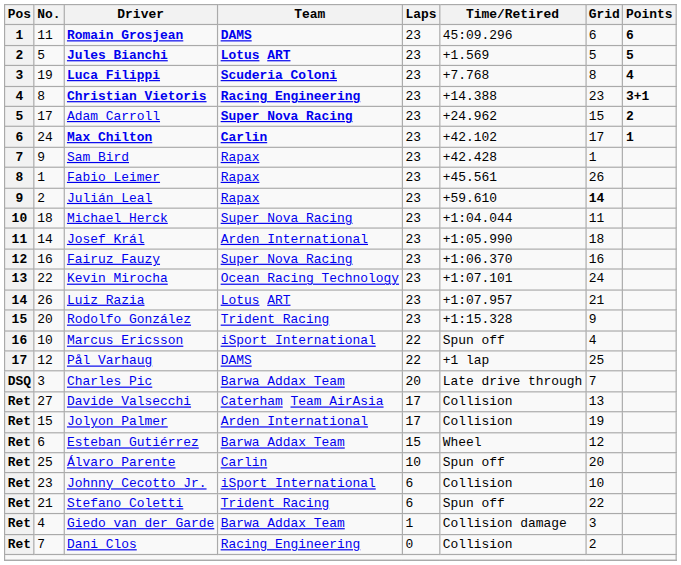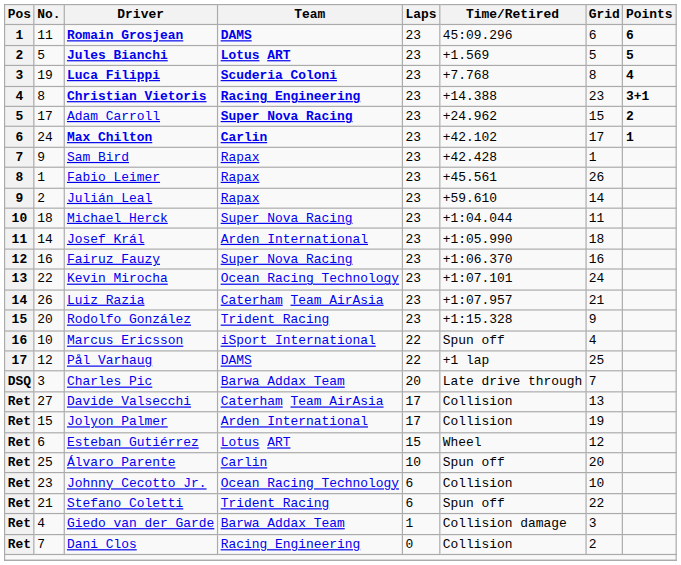 <table class="wikitable" style="font-size:85%">
 <tr>
 <th>Pos</th>
 <th>No.</th>
 <th>Driver</th>
 <th>Team</th>
 <th>Laps</th>
 <th>Time/Retired</th>
 <th>Grid</th>
 <th>Points</th>
 </tr>
 <tr>
 <th>1</th>
 <td>11</td>
 <td> <strong><a href='#'>Romain Grosjean</a></strong></td>
 <td><strong><a href='#'>DAMS</a></strong></td>
 <td>23</td>
 <td>45:09.296</td>
 <td>6</td>
 <td><strong>6</strong></td>
 </tr>
 <tr>
 <th>2</th>
 <td>5</td>
 <td> <strong><a href='#'>Jules Bianchi</a></strong></td>
 <td><strong><a href='#'>Lotus</a> <a href='#'>ART</a></strong></td>
 <td>23</td>
 <td>+1.569</td>
 <td>5</td>
 <td><strong>5</strong></td>
 </tr>
 <tr>
 <th>3</th>
 <td>19</td>
 <td> <strong><a href='#'>Luca Filippi</a></strong></td>
 <td><strong><a href='#'>Scuderia Coloni</a></strong></td>
 <td>23</td>
 <td>+7.768</td>
 <td>8</td>
 <td><strong>4</strong></td>
 </tr>
 <tr>
 <th>4</th>
 <td>8</td>
 <td> <strong><a href='#'>Christian Vietoris</a></strong></td>
 <td><strong><a href='#'>Racing Engineering</a></strong></td>
 <td>23</td>
 <td>+14.388</td>
 <td>23</td>
 <td><strong>3+1</strong></td>
 </tr>
 <tr>
 <th>5</th>
 <td>17</td>
 <td> <a href='#'>Adam Carroll</a></td>
 <td><strong><a href='#'>Super Nova Racing</a></strong></td>
 <td>23</td>
 <td>+24.962</td>
 <td>15</td>
 <td><strong>2</strong></td>
 </tr>
 <tr>
 <th>6</th>
 <td>24</td>
 <td> <strong><a href='#'>Max Chilton</a></strong></td>
 <td><strong><a href='#'>Carlin</a></strong></td>
 <td>23</td>
 <td>+42.102</td>
 <td>17</td>
 <td><strong>1</strong></td>
 </tr>
 <tr>
 <th>7</th>
 <td>9</td>
 <td> <a href='#'>Sam Bird</a></td>
 <td><a href='#'>Rapax</a></td>
 <td>23</td>
 <td>+42.428</td>
 <td>1</td>
 <td></td>
 </tr>
 <tr>
 <th>8</th>
 <td>1</td>
 <td> <a href='#'>Fabio Leimer</a></td>
 <td><a href='#'>Rapax</a></td>
 <td>23</td>
 <td>+45.561</td>
 <td>26</td>
 <td></td>
 </tr>
 <tr>
 <th>9</th>
 <td>2</td>
 <td> <a href='#'>Julián Leal</a></td>
 <td><a href='#'>Rapax</a></td>
 <td>23</td>
 <td>+59.610</td>
-<td><strong>14</strong></td>
+<td>14</td>
 <td></td>
 </tr>
 <tr>
 <th>10</th>
 <td>18</td>
 <td> <a href='#'>Michael Herck</a></td>
 <td><a href='#'>Super Nova Racing</a></td>
 <td>23</td>
 <td>+1:04.044</td>
 <td>11</td>
 <td></td>
 </tr>
 <tr>
 <th>11</th>
 <td>14</td>
 <td> <a href='#'>Josef Král</a></td>
 <td><a href='#'>Arden International</a></td>
 <td>23</td>
 <td>+1:05.990</td>
 <td>18</td>
 <td></td>
 </tr>
 <tr>
 <th>12</th>
 <td>16</td>
 <td> <a href='#'>Fairuz Fauzy</a></td>
 <td><a href='#'>Super Nova Racing</a></td>
 <td>23</td>
 <td>+1:06.370</td>
 <td>16</td>
 <td></td>
 </tr>
 <tr>
 <th>13</th>
 <td>22</td>
 <td> <a href='#'>Kevin Mirocha</a></td>
 <td><a href='#'>Ocean Racing Technology</a></td>
 <td>23</td>
 <td>+1:07.101</td>
 <td>24</td>
 <td></td>
 </tr>
 <tr>
 <th>14</th>
 <td>26</td>
 <td> <a href='#'>Luiz Razia</a></td>
-<td><a href='#'>Lotus</a> <a href='#'>ART</a></td>
+<td><a href='#'>Caterham</a> <a href='#'>Team AirAsia</a></td>
 <td>23</td>
 <td>+1:07.957</td>
 <td>21</td>
 <td></td>
 </tr>
 <tr>
 <th>15</th>
 <td>20</td>
 <td> <a href='#'>Rodolfo González</a></td>
 <td><a href='#'>Trident Racing</a></td>
 <td>23</td>
 <td>+1:15.328</td>
 <td>9</td>
 <td></td>
 </tr>
 <tr>
 <th>16</th>
 <td>10</td>
 <td> <a href='#'>Marcus Ericsson</a></td>
 <td><a href='#'>iSport International</a></td>
 <td>22</td>
 <td>Spun off</td>
 <td>4</td>
 <td></td>
 </tr>
 <tr>
 <th>17</th>
 <td>12</td>
 <td> <a href='#'>Pål Varhaug</a></td>
 <td><a href='#'>DAMS</a></td>
 <td>22</td>
 <td>+1 lap</td>
 <td>25</td>
 <td></td>
 </tr>
 <tr>
 <th>DSQ</th>
 <td>3</td>
 <td> <a href='#'>Charles Pic</a></td>
 <td><a href='#'>Barwa Addax Team</a></td>
 <td>20</td>
 <td>Late drive through</td>
 <td>7</td>
 <td></td>
 </tr>
 <tr>
 <th>Ret</th>
 <td>27</td>
 <td> <a href='#'>Davide Valsecchi</a></td>
 <td><a href='#'>Caterham</a> <a href='#'>Team AirAsia</a></td>
 <td>17</td>
 <td>Collision</td>
 <td>13</td>
 <td></td>
 </tr>
 <tr>
 <th>Ret</th>
 <td>15</td>
 <td> <a href='#'>Jolyon Palmer</a></td>
 <td><a href='#'>Arden International</a></td>
 <td>17</td>
 <td>Collision</td>
 <td>19</td>
 <td></td>
 </tr>
 <tr>
 <th>Ret</th>
 <td>6</td>
 <td> <a href='#'>Esteban Gutiérrez</a></td>
-<td><a href='#'>Barwa Addax Team</a></td>
+<td><a href='#'>Lotus</a> <a href='#'>ART</a></td>
 <td>15</td>
 <td>Wheel</td>
 <td>12</td>
 <td></td>
 </tr>
 <tr>
 <th>Ret</th>
 <td>25</td>
 <td> <a href='#'>Álvaro Parente</a></td>
 <td><a href='#'>Carlin</a></td>
 <td>10</td>
 <td>Spun off</td>
 <td>20</td>
 <td></td>
 </tr>
 <tr>
 <th>Ret</th>
 <td>23</td>
 <td> <a href='#'>Johnny Cecotto Jr.</a></td>
-<td><a href='#'>iSport International</a></td>
+<td><a href='#'>Ocean Racing Technology</a></td>
 <td>6</td>
 <td>Collision</td>
 <td>10</td>
 <td></td>
 </tr>
 <tr>
 <th>Ret</th>
 <td>21</td>
 <td> <a href='#'>Stefano Coletti</a></td>
 <td><a href='#'>Trident Racing</a></td>
 <td>6</td>
 <td>Spun off</td>
 <td>22</td>
 <td></td>
 </tr>
 <tr>
 <th>Ret</th>
 <td>4</td>
 <td> <a href='#'>Giedo van der Garde</a></td>
 <td><a href='#'>Barwa Addax Team</a></td>
 <td>1</td>
 <td>Collision damage</td>
 <td>3</td>
 <td></td>
 </tr>
 <tr>
 <th>Ret</th>
 <td>7</td>
 <td> <a href='#'>Dani Clos</a></td>
 <td><a href='#'>Racing Engineering</a></td>
 <td>0</td>
 <td>Collision</td>
 <td>2</td>
 <td></td>
 </tr>
 <tr>
 <td colspan=8></td>
 </tr>
 <tr>
 </tr>
 </table>
